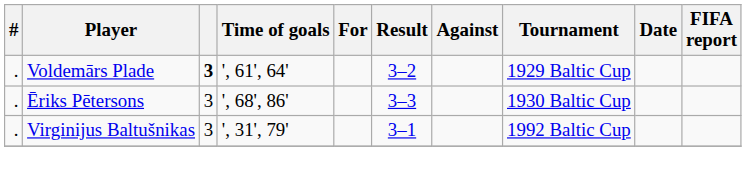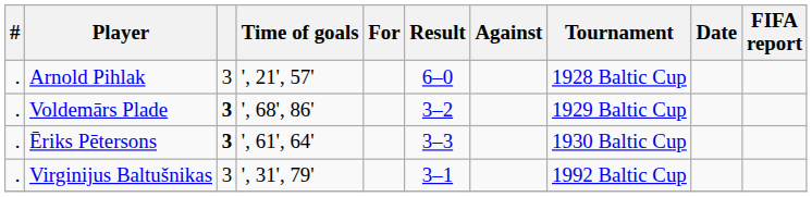 <table class="wikitable plainrowheaders sortable">
 <tr>
 <th scope=col>#</th>
 <th scope=col>Player</th>
 <th scope=col></th>
 <th scope=col>Time of goals</th>
 <th scope=col>For</th>
 <th scope=col>Result</th>
 <th scope=col>Against</th>
 <th scope=col>Tournament</th>
 <th scope=col>Date</th>
 <th scope=col class="unsortable">FIFA<br>report</th>
 </tr>
 <tr>
 <td align="right">.</td>
+<td><a href='#'>Arnold Pihlak</a></td>
+<td align="center">3</td>
+<td>', 21', 57'</td>
+<td></td>
+<td align=center> <a href='#'>6–0</a></td>
+<td></td>
+<td><a href='#'>1928 Baltic Cup</a></td>
+<td></td>
+<td></td>
+</tr>
+<tr>
+<td align="right">.</td>
 <td><a href='#'>Voldemārs Plade</a></td>
 <td align="center"><strong>3</strong></td>
-<td>', 61', 64'</td>
+<td>', 68', 86'</td>
 <td></td>
 <td align=center> <a href='#'>3–2</a></td>
 <td></td>
 <td><a href='#'>1929 Baltic Cup</a></td>
 <td></td>
 <td></td>
 </tr>
 <tr>
 <td align="right">.</td>
 <td><a href='#'>Ēriks Pētersons</a></td>
-<td align="center">3</td>
-<td>', 68', 86'</td>
+<td align="center"><strong>3</strong></td>
+<td>', 61', 64'</td>
 <td></td>
 <td align=center> <a href='#'>3–3</a></td>
 <td></td>
 <td><a href='#'>1930 Baltic Cup</a></td>
 <td></td>
 <td></td>
 </tr>
 <tr>
 <td align="right">.</td>
 <td><a href='#'>Virginijus Baltušnikas</a></td>
 <td align="center">3</td>
 <td>', 31', 79'</td>
 <td></td>
 <td align=center> <a href='#'>3–1</a></td>
 <td></td>
 <td><a href='#'>1992 Baltic Cup</a></td>
 <td></td>
 <td></td>
 </tr>
 <tr>
 </tr>
 </table>
